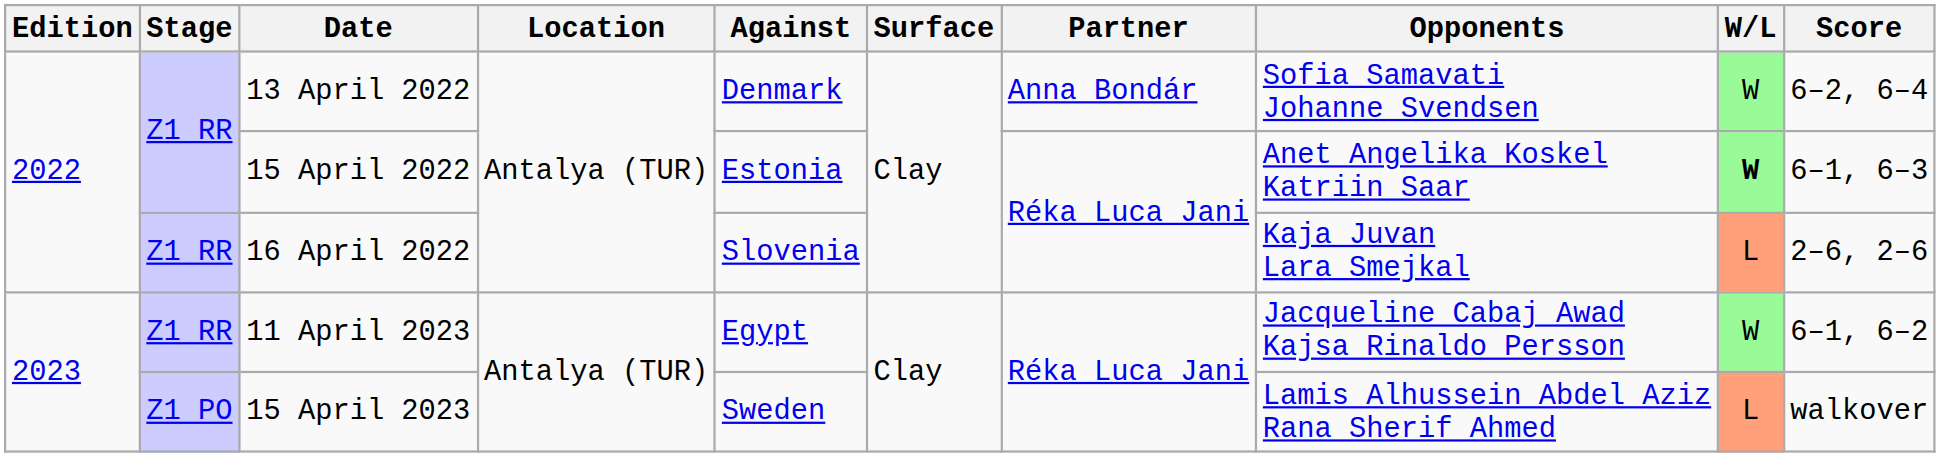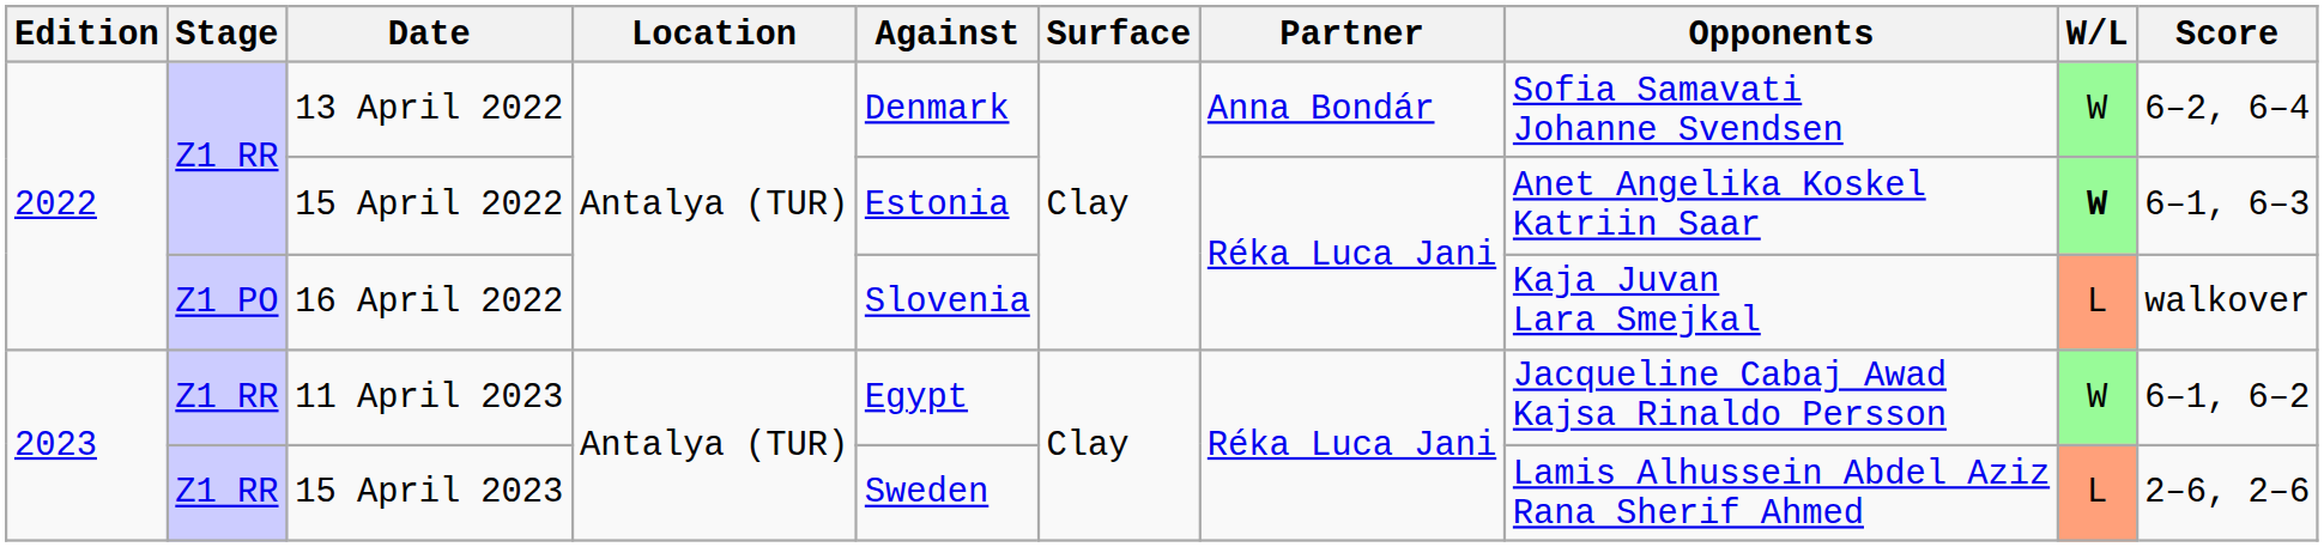 <table class="wikitable">
 <tr>
 <th>Edition</th>
 <th>Stage</th>
 <th>Date</th>
 <th>Location</th>
 <th>Against</th>
 <th>Surface</th>
 <th>Partner</th>
 <th>Opponents</th>
 <th>W/L</th>
 <th>Score</th>
 </tr>
 <tr>
 <td rowspan="3"><a href='#'>2022</a></td>
 <td rowspan=2 style="background:#CCCCFF;"><a href='#'>Z1 RR</a></td>
 <td>13 April 2022</td>
 <td rowspan="3">Antalya (TUR)</td>
 <td> <a href='#'>Denmark</a></td>
 <td rowspan="3">Clay</td>
 <td><a href='#'>Anna Bondár</a></td>
 <td><a href='#'>Sofia Samavati</a><br> <a href='#'>Johanne Svendsen</a></td>
 <td style="text-align:center; background:#98fb98;">W</td>
 <td>6–2, 6–4</td>
 </tr>
 <tr>
 <td>15 April 2022</td>
 <td> <a href='#'>Estonia</a></td>
 <td rowspan="2"><a href='#'>Réka Luca Jani</a></td>
 <td><a href='#'>Anet Angelika Koskel</a><br> <a href='#'>Katriin Saar</a></td>
 <td style="text-align:center; background:#98fb98;"><strong>W</strong></td>
 <td>6–1, 6–3</td>
 </tr>
 <tr>
-<td style="background:#CCCCFF;"><a href='#'>Z1 RR</a></td>
+<td style="background:#CCCCFF;"><a href='#'>Z1 PO</a></td>
 <td>16 April 2022</td>
 <td> <a href='#'>Slovenia</a></td>
 <td><a href='#'>Kaja Juvan</a><br> <a href='#'>Lara Smejkal</a></td>
 <td style="text-align:center; background:#ffa07a;">L</td>
-<td>2–6, 2–6</td>
+<td>walkover</td>
 </tr>
 <tr>
 <td rowspan="2"><a href='#'>2023</a></td>
 <td style="background:#CCCCFF;"><a href='#'>Z1 RR</a></td>
 <td>11 April 2023</td>
 <td rowspan="2">Antalya (TUR)</td>
 <td> <a href='#'>Egypt</a></td>
 <td rowspan="2">Clay</td>
 <td rowspan="2"><a href='#'>Réka Luca Jani</a></td>
 <td><a href='#'>Jacqueline Cabaj Awad</a><br> <a href='#'>Kajsa Rinaldo Persson</a></td>
 <td style="text-align:center; background:#98fb98;">W</td>
 <td>6–1, 6–2</td>
 </tr>
 <tr>
-<td style="background:#CCCCFF;"><a href='#'>Z1 PO</a></td>
+<td style="background:#CCCCFF;"><a href='#'>Z1 RR</a></td>
 <td>15 April 2023</td>
 <td> <a href='#'>Sweden</a></td>
 <td><a href='#'>Lamis Alhussein Abdel Aziz</a><br> <a href='#'>Rana Sherif Ahmed</a></td>
 <td style="text-align:center; background:#ffa07a;">L</td>
-<td>walkover</td>
+<td>2–6, 2–6</td>
 </tr>
 </table>
